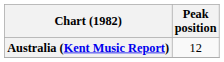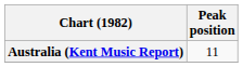 <table class="wikitable sortable plainrowheaders">
 <tr>
 <th scope="col">Chart (1982)</th>
 <th scope="col">Peak<br>position</th>
 </tr>
 <tr>
 <th scope="row">Australia (<a href='#'>Kent Music Report</a>)</th>
-<td style="text-align:center;">12</td>
+<td style="text-align:center;">11</td>
 </tr>
 <tr>
 </tr>
 </table>
